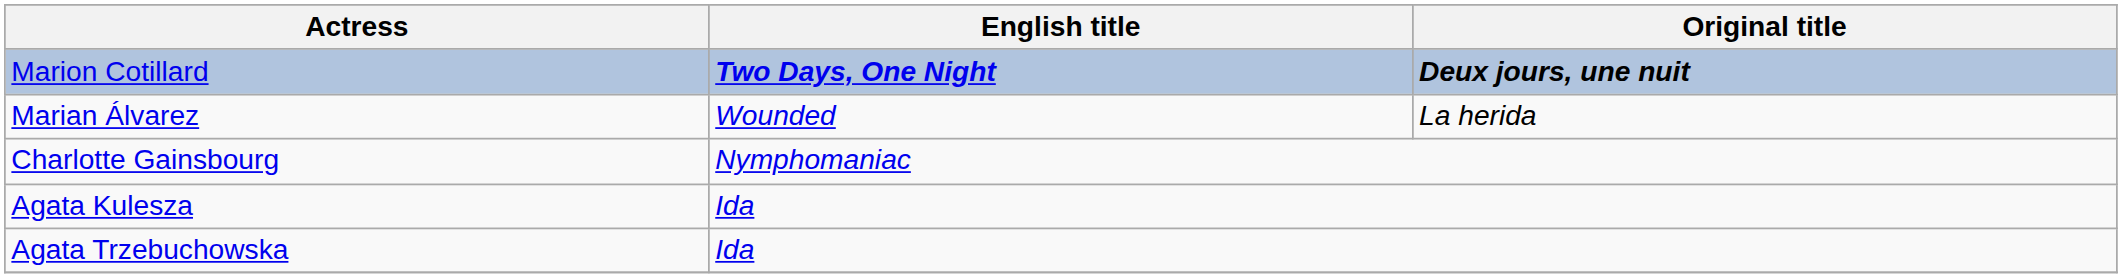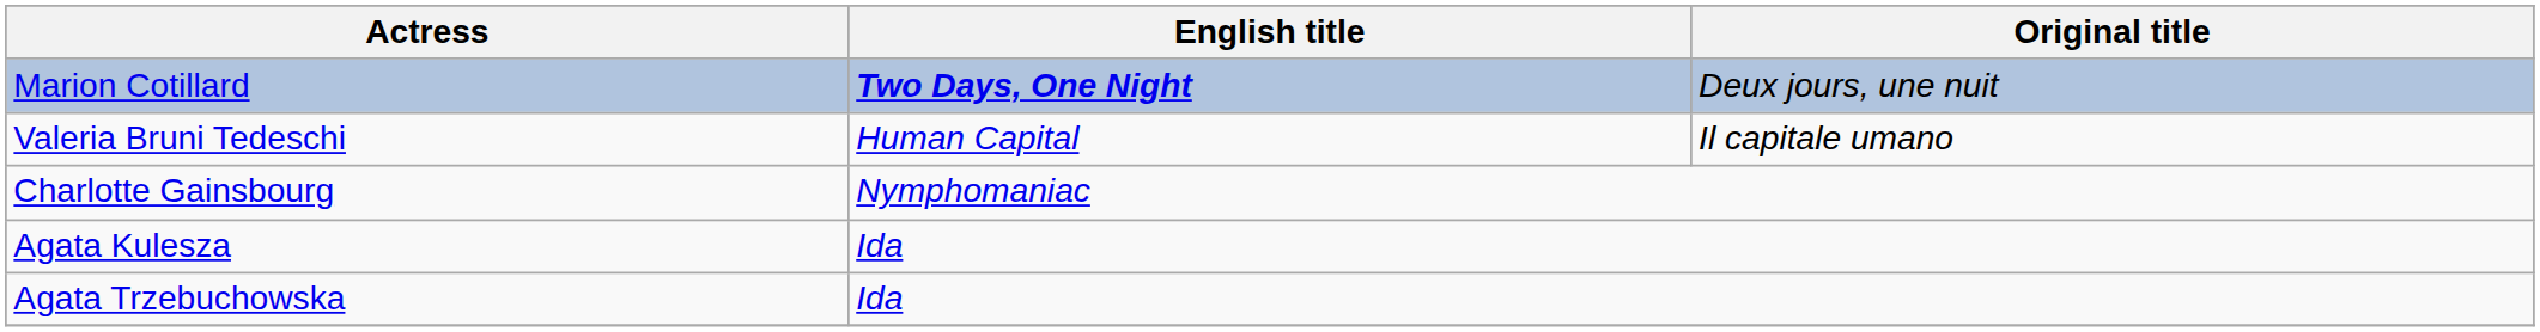 <table class="wikitable" width="95%" cellpadding="5">
 <tr>
 <th width="25%">Actress</th>
 <th width="25%">English title</th>
 <th width="25%">Original title</th>
 </tr>
 <tr style="background:#B0C4DE;">
 <td> <a href='#'>Marion Cotillard</a></td>
 <td><strong><em><a href='#'>Two Days, One Night</a></em></strong></td>
-<td><strong><em>Deux jours, une nuit</em></strong></td>
+<td><em>Deux jours, une nuit</em></td>
 </tr>
 <tr>
-<td> <a href='#'>Marian Álvarez</a></td>
-<td><em><a href='#'>Wounded</a></em></td>
-<td><em>La herida</em></td>
+<td> <a href='#'>Valeria Bruni Tedeschi</a></td>
+<td><em><a href='#'>Human Capital</a></em></td>
+<td><em>Il capitale umano</em></td>
 </tr>
 <tr>
 <td> <a href='#'>Charlotte Gainsbourg</a></td>
 <td colspan=2><em><a href='#'>Nymphomaniac</a></em></td>
 </tr>
 <tr>
 <td> <a href='#'>Agata Kulesza</a></td>
 <td colspan=2><em><a href='#'>Ida</a></em></td>
 </tr>
 <tr>
 <td> <a href='#'>Agata Trzebuchowska</a></td>
 <td colspan=2><em><a href='#'>Ida</a></em></td>
 </tr>
 <tr>
 </tr>
 </table>
